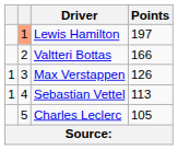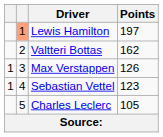 <table class="wikitable" style="font-size: 85%;">
 <tr>
 <th></th>
 <th></th>
 <th>Driver</th>
 <th>Points</th>
 </tr>
 <tr>
 <td align="left"></td>
 <td align="center" style="background: lightsalmon;">1</td>
 <td> <a href='#'>Lewis Hamilton</a></td>
 <td align="left">197</td>
 </tr>
 <tr>
 <td align="left"></td>
 <td align="center">2</td>
 <td> <a href='#'>Valtteri Bottas</a></td>
-<td align="left">166</td>
+<td align="left">162</td>
 </tr>
 <tr>
 <td align="left"> 1</td>
 <td align="center">3</td>
 <td> <a href='#'>Max Verstappen</a></td>
 <td align="left">126</td>
 </tr>
 <tr>
 <td align="left"> 1</td>
 <td align="center">4</td>
 <td> <a href='#'>Sebastian Vettel</a></td>
-<td align="left">113</td>
+<td align="left">123</td>
 </tr>
 <tr>
 <td align="left"></td>
 <td align="center">5</td>
 <td> <a href='#'>Charles Leclerc</a></td>
 <td align="left">105</td>
 </tr>
 <tr>
 <th colspan=4>Source:</th>
 </tr>
 </table>
